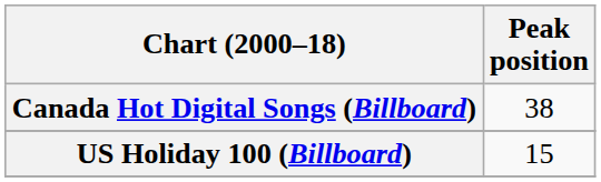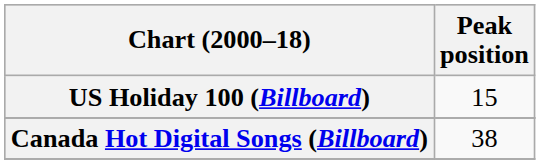 <table class="wikitable sortable plainrowheaders" style="text-align:center;">
 <tr>
 <th>Chart (2000–18)</th>
 <th>Peak<br>position</th>
 </tr>
 <tr>
-<th scope="row">Canada <a href='#'>Hot Digital Songs</a> (<em><a href='#'>Billboard</a></em>)</th>
-<td>38</td>
+<th scope="row">US Holiday 100 (<em><a href='#'>Billboard</a></em>)</th>
+<td>15</td>
 </tr>
 <tr>
 </tr>
 <tr>
 </tr>
 <tr>
 </tr>
 <tr>
 </tr>
 <tr>
 </tr>
 <tr>
-<th scope="row">US Holiday 100 (<em><a href='#'>Billboard</a></em>)</th>
-<td>15</td>
+<th scope="row">Canada <a href='#'>Hot Digital Songs</a> (<em><a href='#'>Billboard</a></em>)</th>
+<td>38</td>
 </tr>
 <tr>
 </tr>
 </table>
